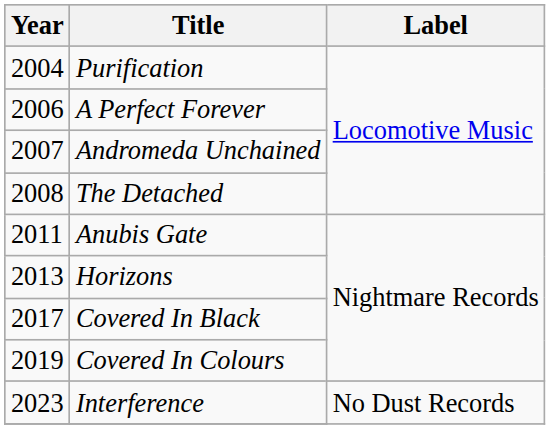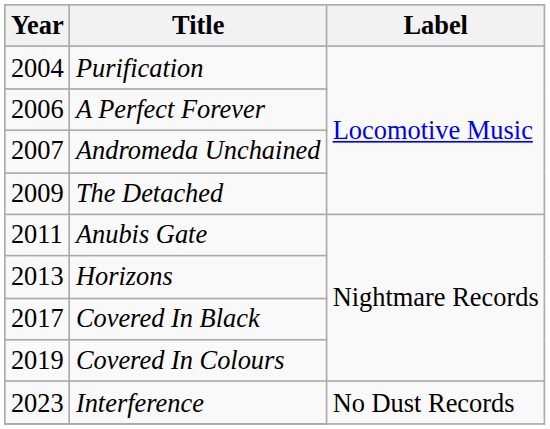 <table class="wikitable">
 <tr>
 <th>Year</th>
 <th>Title</th>
 <th>Label</th>
 </tr>
 <tr>
 <td>2004</td>
 <td><em>Purification</em></td>
 <td rowspan="4"><a href='#'>Locomotive Music</a></td>
 </tr>
 <tr>
 <td>2006</td>
 <td><em>A Perfect Forever</em></td>
 </tr>
 <tr>
 <td>2007</td>
 <td><em>Andromeda Unchained</em></td>
 </tr>
 <tr>
-<td>2008</td>
+<td>2009</td>
 <td><em>The Detached</em></td>
 </tr>
 <tr>
 <td>2011</td>
 <td><em>Anubis Gate</em></td>
 <td rowspan="4">Nightmare Records</td>
 </tr>
 <tr>
 <td>2013</td>
 <td><em>Horizons</em></td>
 </tr>
 <tr>
 <td>2017</td>
 <td><em>Covered In Black</em></td>
 </tr>
 <tr>
 <td>2019</td>
 <td><em>Covered In Colours</em></td>
 </tr>
 <tr>
 <td>2023</td>
 <td><em>Interference</em></td>
 <td rowspan="4">No Dust Records</td>
 </tr>
 <tr>
 </tr>
 </table>
